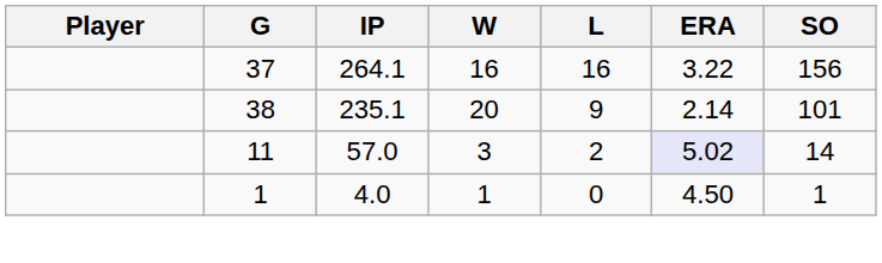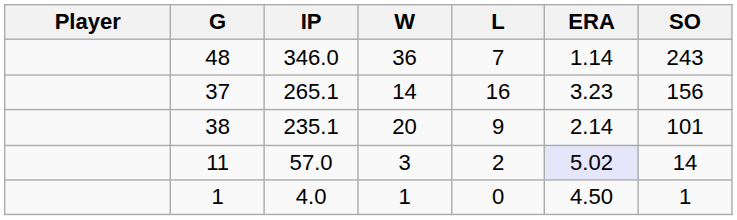 <table class="wikitable sortable">
 <tr>
 <th bgcolor="#DDDDFF" width="16%">Player</th>
 <th bgcolor="#DDDDFF" width="9%">G</th>
 <th bgcolor="#DDDDFF" width="9%">IP</th>
 <th bgcolor="#DDDDFF" width="9%">W</th>
 <th bgcolor="#DDDDFF" width="9%">L</th>
 <th bgcolor="#DDDDFF" width="9%">ERA</th>
 <th bgcolor="#DDDDFF" width="9%">SO</th>
 </tr>
 <tr align="center">
 <td></td>
+<td>48</td>
+<td>346.0</td>
+<td>36</td>
+<td>7</td>
+<td>1.14</td>
+<td>243</td>
+</tr>
+<tr align="center">
+<td></td>
 <td>37</td>
-<td>264.1</td>
+<td>265.1</td>
+<td>14</td>
 <td>16</td>
-<td>16</td>
-<td>3.22</td>
+<td>3.23</td>
 <td>156</td>
 </tr>
 <tr align="center">
 <td></td>
 <td>38</td>
 <td>235.1</td>
 <td>20</td>
 <td>9</td>
 <td>2.14</td>
 <td>101</td>
 </tr>
 <tr align="center">
 <td></td>
 <td>11</td>
 <td>57.0</td>
 <td>3</td>
 <td>2</td>
 <td style="background: lavender;">5.02</td>
 <td>14</td>
 </tr>
 <tr align="center">
 <td></td>
 <td>1</td>
 <td>4.0</td>
 <td>1</td>
 <td>0</td>
 <td>4.50</td>
 <td>1</td>
 </tr>
 </table>
